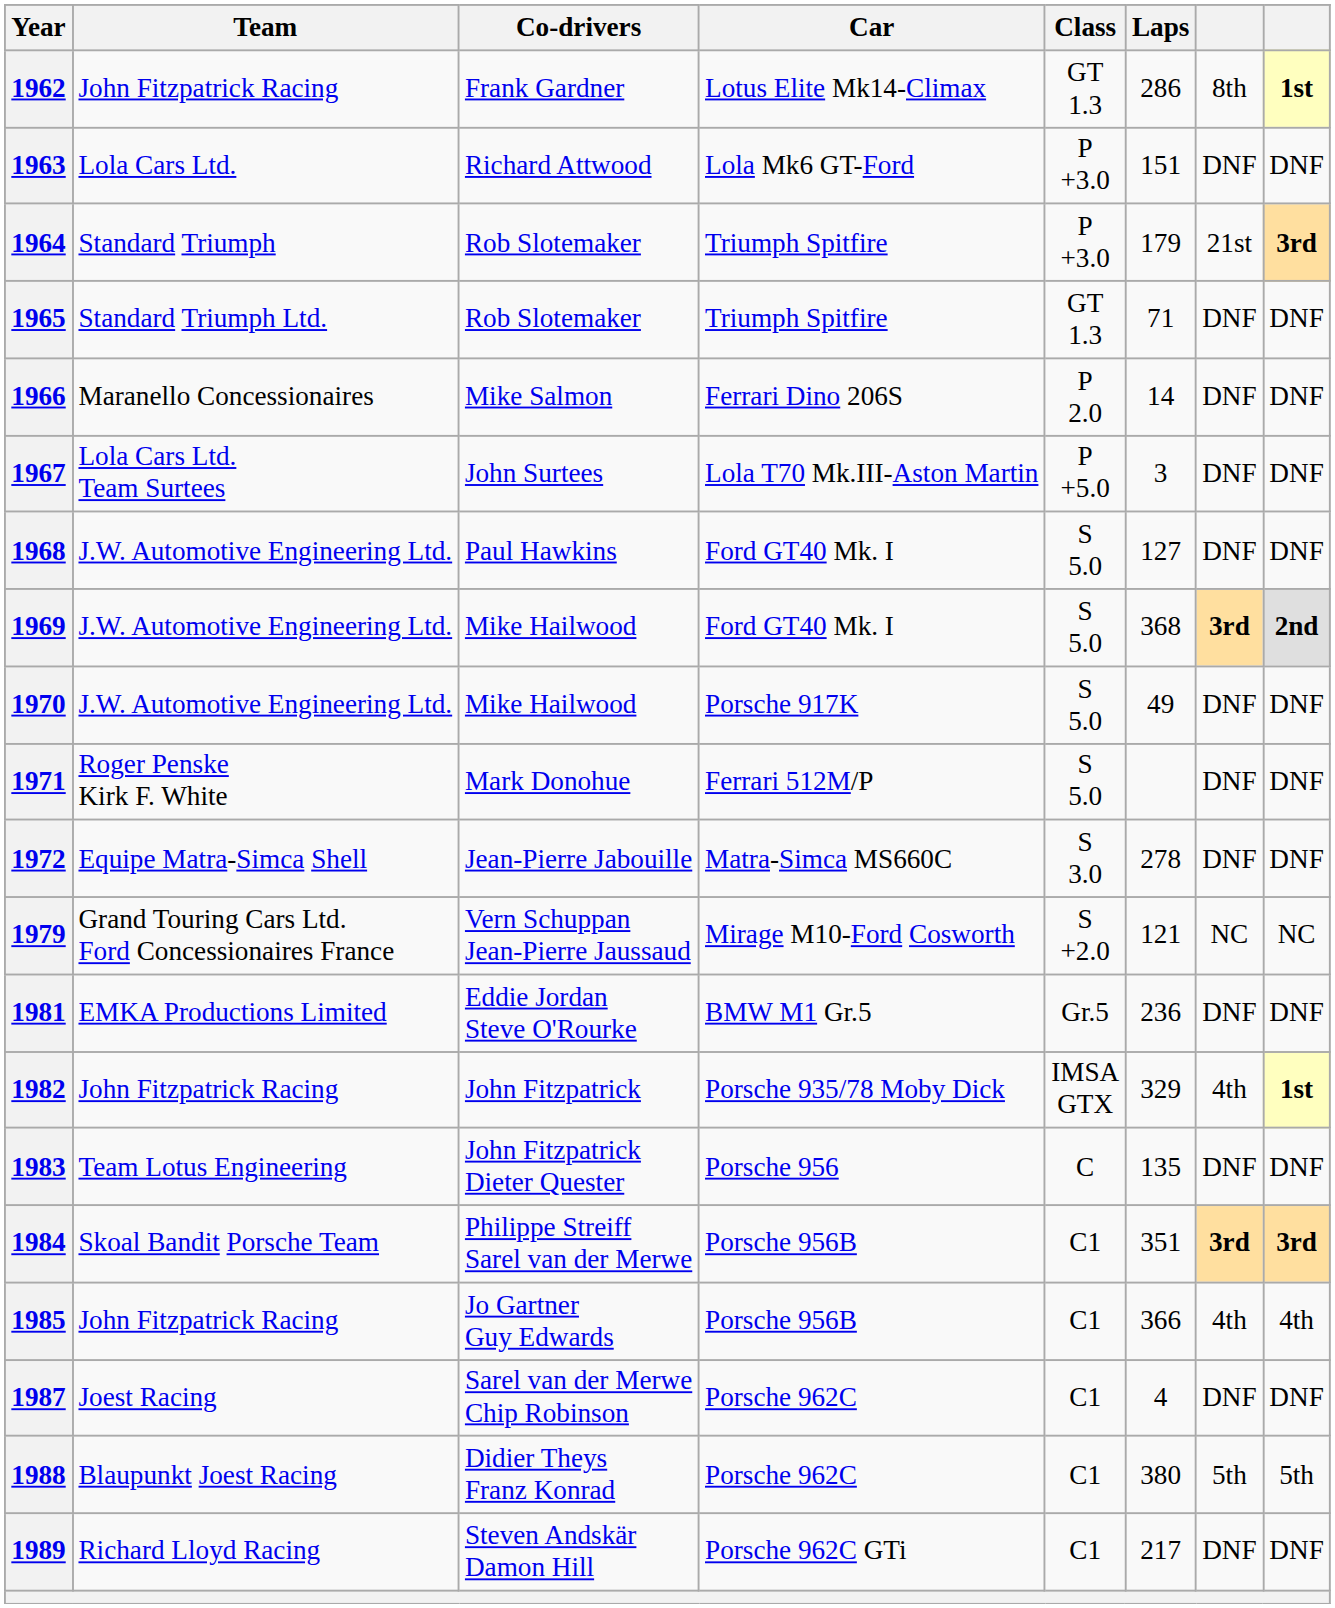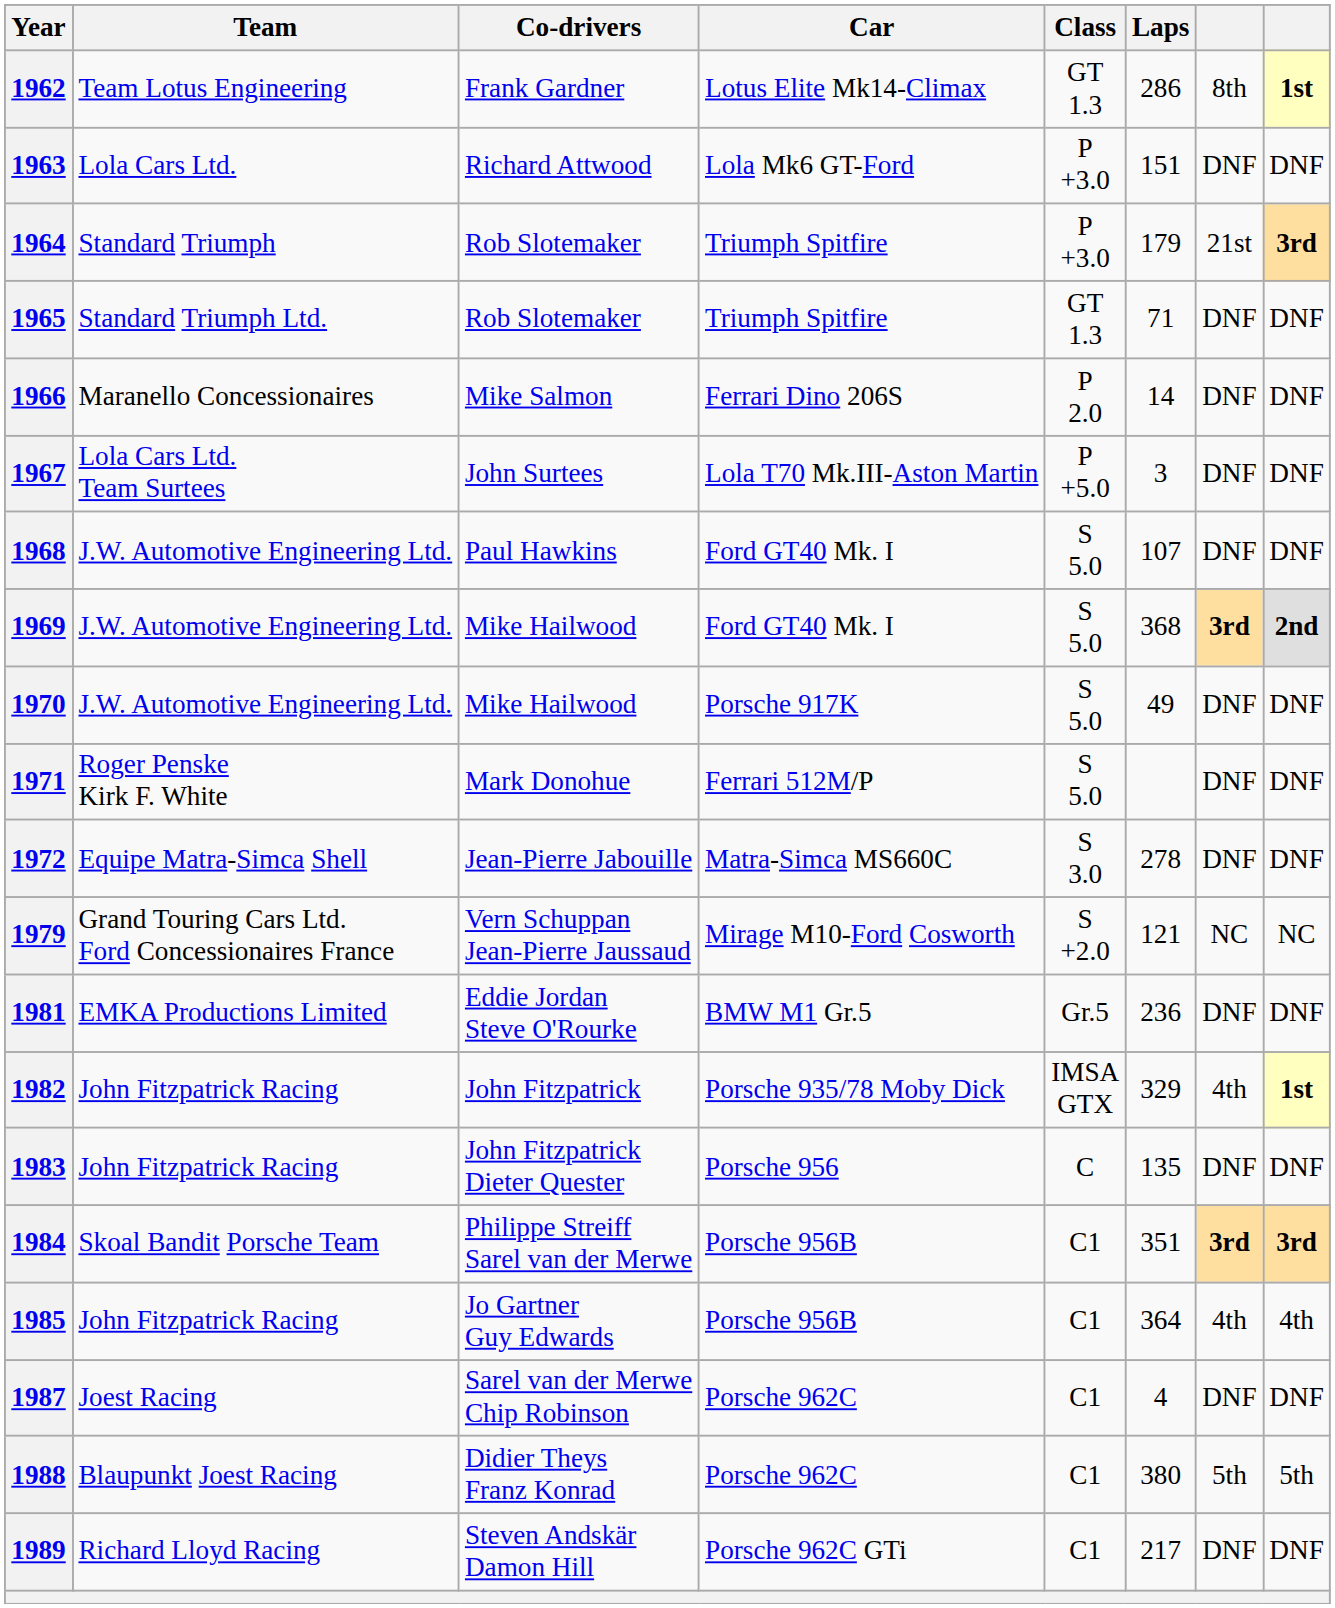 <table class="wikitable" style="text-align:center; font-size:90%">
 <tr>
 <th>Year</th>
 <th>Team</th>
 <th>Co-drivers</th>
 <th>Car</th>
 <th>Class</th>
 <th>Laps</th>
 <th></th>
 <th></th>
 </tr>
 <tr>
 <th><a href='#'>1962</a></th>
-<td align="left"> <a href='#'>John Fitzpatrick Racing</a></td>
+<td align="left"> <a href='#'>Team Lotus Engineering</a></td>
 <td align="left"> <a href='#'>Frank Gardner</a></td>
 <td align="left"><a href='#'>Lotus Elite</a> Mk14-<a href='#'>Climax</a></td>
 <td>GT<br>1.3</td>
 <td>286</td>
 <td>8th</td>
 <td style="background:#FFFFBF;"><strong>1st</strong></td>
 </tr>
 <tr>
 <th><a href='#'>1963</a></th>
 <td align="left"> <a href='#'>Lola Cars Ltd.</a></td>
 <td align="left"> <a href='#'>Richard Attwood</a></td>
 <td align="left"><a href='#'>Lola</a> Mk6 GT-<a href='#'>Ford</a></td>
 <td>P<br>+3.0</td>
 <td>151</td>
 <td>DNF</td>
 <td>DNF</td>
 </tr>
 <tr>
 <th><a href='#'>1964</a></th>
 <td align="left"> <a href='#'>Standard</a> <a href='#'>Triumph</a></td>
 <td align="left"> <a href='#'>Rob Slotemaker</a></td>
 <td align="left"><a href='#'>Triumph Spitfire</a></td>
 <td>P<br>+3.0</td>
 <td>179</td>
 <td>21st</td>
 <td style="background:#FFDF9F;"><strong>3rd</strong></td>
 </tr>
 <tr>
 <th><a href='#'>1965</a></th>
 <td align="left"> <a href='#'>Standard</a> <a href='#'>Triumph Ltd.</a></td>
 <td align="left"> <a href='#'>Rob Slotemaker</a></td>
 <td align="left"><a href='#'>Triumph Spitfire</a></td>
 <td>GT<br>1.3</td>
 <td>71</td>
 <td>DNF</td>
 <td>DNF</td>
 </tr>
 <tr>
 <th><a href='#'>1966</a></th>
 <td align="left"> Maranello Concessionaires</td>
 <td align="left"> <a href='#'>Mike Salmon</a></td>
 <td align="left"><a href='#'>Ferrari Dino</a> 206S</td>
 <td>P<br>2.0</td>
 <td>14</td>
 <td>DNF</td>
 <td>DNF</td>
 </tr>
 <tr>
 <th><a href='#'>1967</a></th>
 <td align="left"> <a href='#'>Lola Cars Ltd.</a><br> <a href='#'>Team Surtees</a></td>
 <td align="left"> <a href='#'>John Surtees</a></td>
 <td align="left"><a href='#'>Lola T70</a> Mk.III-<a href='#'>Aston Martin</a></td>
 <td>P<br>+5.0</td>
 <td>3</td>
 <td>DNF</td>
 <td>DNF</td>
 </tr>
 <tr>
 <th><a href='#'>1968</a></th>
 <td align="left"> <a href='#'>J.W. Automotive Engineering Ltd.</a></td>
 <td align="left"> <a href='#'>Paul Hawkins</a></td>
 <td align="left"><a href='#'>Ford GT40</a> Mk. I</td>
 <td>S<br>5.0</td>
-<td>127</td>
+<td>107</td>
 <td>DNF</td>
 <td>DNF</td>
 </tr>
 <tr>
 <th><a href='#'>1969</a></th>
 <td align="left"> <a href='#'>J.W. Automotive Engineering Ltd.</a></td>
 <td align="left"> <a href='#'>Mike Hailwood</a></td>
 <td align="left"><a href='#'>Ford GT40</a> Mk. I</td>
 <td>S<br>5.0</td>
 <td>368</td>
 <td style="background:#FFDF9F;"><strong>3rd</strong></td>
 <td style="background:#DFDFDF;"><strong>2nd</strong></td>
 </tr>
 <tr>
 <th><a href='#'>1970</a></th>
 <td align="left"> <a href='#'>J.W. Automotive Engineering Ltd.</a></td>
 <td align="left"> <a href='#'>Mike Hailwood</a></td>
 <td align="left"><a href='#'>Porsche 917K</a></td>
 <td>S<br>5.0</td>
 <td>49</td>
 <td>DNF</td>
 <td>DNF</td>
 </tr>
 <tr>
 <th><a href='#'>1971</a></th>
 <td align="left"> <a href='#'>Roger Penske</a><br> Kirk F. White</td>
 <td align="left"> <a href='#'>Mark Donohue</a></td>
 <td align="left"><a href='#'>Ferrari 512M</a>/P</td>
 <td>S<br>5.0</td>
 <td></td>
 <td>DNF</td>
 <td>DNF</td>
 </tr>
 <tr>
 <th><a href='#'>1972</a></th>
 <td align="left"> <a href='#'>Equipe Matra</a>-<a href='#'>Simca</a> <a href='#'>Shell</a></td>
 <td align="left"> <a href='#'>Jean-Pierre Jabouille</a></td>
 <td align="left"><a href='#'>Matra</a>-<a href='#'>Simca</a> MS660C</td>
 <td>S<br>3.0</td>
 <td>278</td>
 <td>DNF</td>
 <td>DNF</td>
 </tr>
 <tr>
 <th><a href='#'>1979</a></th>
 <td align="left"> Grand Touring Cars Ltd.<br> <a href='#'>Ford</a> Concessionaires France</td>
 <td align="left"> <a href='#'>Vern Schuppan</a><br> <a href='#'>Jean-Pierre Jaussaud</a></td>
 <td align="left"><a href='#'>Mirage</a> M10-<a href='#'>Ford</a> <a href='#'>Cosworth</a></td>
 <td>S<br>+2.0</td>
 <td>121</td>
 <td>NC</td>
 <td>NC</td>
 </tr>
 <tr>
 <th><a href='#'>1981</a></th>
 <td align="left"> <a href='#'>EMKA Productions Limited</a></td>
 <td align="left"> <a href='#'>Eddie Jordan</a><br>  <a href='#'>Steve O'Rourke</a></td>
 <td align="left"><a href='#'>BMW M1</a> Gr.5</td>
 <td>Gr.5</td>
 <td>236</td>
 <td>DNF</td>
 <td>DNF</td>
 </tr>
 <tr>
 <th><a href='#'>1982</a></th>
 <td align="left"> <a href='#'>John Fitzpatrick Racing</a></td>
 <td align="left"> <a href='#'>John Fitzpatrick</a></td>
 <td align="left"><a href='#'>Porsche 935/78 Moby Dick</a></td>
 <td>IMSA<br>GTX</td>
 <td>329</td>
 <td>4th</td>
 <td style="background:#FFFFBF;"><strong>1st</strong></td>
 </tr>
 <tr>
 <th><a href='#'>1983</a></th>
-<td align="left"> <a href='#'>Team Lotus Engineering</a></td>
+<td align="left"> <a href='#'>John Fitzpatrick Racing</a></td>
 <td align="left"> <a href='#'>John Fitzpatrick</a><br>  <a href='#'>Dieter Quester</a></td>
 <td align="left"><a href='#'>Porsche 956</a></td>
 <td>C</td>
 <td>135</td>
 <td>DNF</td>
 <td>DNF</td>
 </tr>
 <tr>
 <th><a href='#'>1984</a></th>
 <td align="left"> <a href='#'>Skoal Bandit</a> <a href='#'>Porsche Team</a></td>
 <td align="left"> <a href='#'>Philippe Streiff</a><br> <a href='#'>Sarel van der Merwe</a></td>
 <td align="left"><a href='#'>Porsche 956B</a></td>
 <td>C1</td>
 <td>351</td>
 <td style="background:#FFDF9F;"><strong>3rd</strong></td>
 <td style="background:#FFDF9F;"><strong>3rd</strong></td>
 </tr>
 <tr>
 <th><a href='#'>1985</a></th>
 <td align="left"> <a href='#'>John Fitzpatrick Racing</a></td>
 <td align="left"> <a href='#'>Jo Gartner</a><br> <a href='#'>Guy Edwards</a></td>
 <td align="left"><a href='#'>Porsche 956B</a></td>
 <td>C1</td>
-<td>366</td>
+<td>364</td>
 <td>4th</td>
 <td>4th</td>
 </tr>
 <tr>
 <th><a href='#'>1987</a></th>
 <td align="left"> <a href='#'>Joest Racing</a></td>
 <td align="left"> <a href='#'>Sarel van der Merwe</a><br>  <a href='#'>Chip Robinson</a></td>
 <td align="left"><a href='#'>Porsche 962C</a></td>
 <td>C1</td>
 <td>4</td>
 <td>DNF</td>
 <td>DNF</td>
 </tr>
 <tr>
 <th><a href='#'>1988</a></th>
 <td align="left"> <a href='#'>Blaupunkt</a> <a href='#'>Joest Racing</a></td>
 <td align="left"> <a href='#'>Didier Theys</a><br> <a href='#'>Franz Konrad</a></td>
 <td align="left"><a href='#'>Porsche 962C</a></td>
 <td>C1</td>
 <td>380</td>
 <td>5th</td>
 <td>5th</td>
 </tr>
 <tr>
 <th><a href='#'>1989</a></th>
 <td align="left"> <a href='#'>Richard Lloyd Racing</a></td>
 <td align="left"> <a href='#'>Steven Andskär</a><br> <a href='#'>Damon Hill</a></td>
 <td align="left"><a href='#'>Porsche 962C</a> GTi</td>
 <td>C1</td>
 <td>217</td>
 <td>DNF</td>
 <td>DNF</td>
 </tr>
 <tr>
 <th colspan="8"></th>
 </tr>
 </table>
